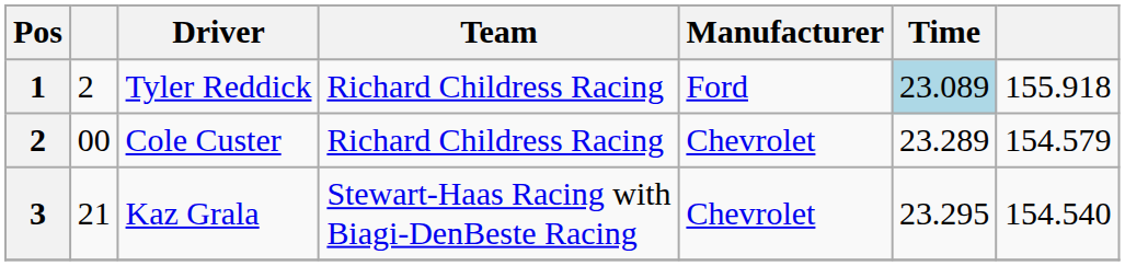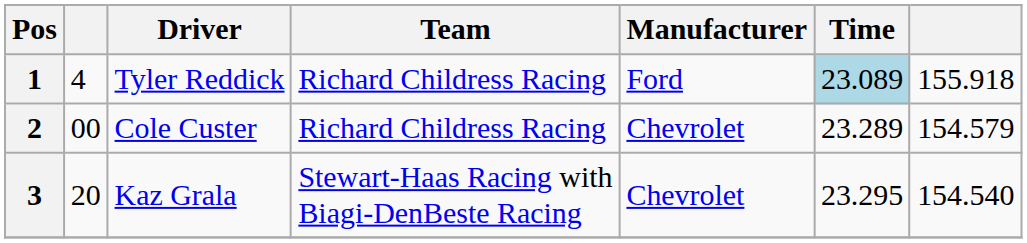 <table class="wikitable" style="font-size:95%">
 <tr>
 <th>Pos</th>
 <th></th>
 <th>Driver</th>
 <th>Team</th>
 <th>Manufacturer</th>
 <th>Time</th>
 <th></th>
 </tr>
 <tr>
 <th>1</th>
-<td>2</td>
+<td>4</td>
 <td><a href='#'>Tyler Reddick</a></td>
 <td><a href='#'>Richard Childress Racing</a></td>
 <td><a href='#'>Ford</a></td>
 <td style="background: lightblue;">23.089</td>
 <td>155.918</td>
 </tr>
 <tr>
 <th>2</th>
 <td>00</td>
 <td><a href='#'>Cole Custer</a></td>
 <td><a href='#'>Richard Childress Racing</a></td>
 <td><a href='#'>Chevrolet</a></td>
 <td>23.289</td>
 <td>154.579</td>
 </tr>
 <tr>
 <th>3</th>
-<td>21</td>
+<td>20</td>
 <td><a href='#'>Kaz Grala</a></td>
 <td><a href='#'>Stewart-Haas Racing</a> with <br> <a href='#'>Biagi-DenBeste Racing</a></td>
 <td><a href='#'>Chevrolet</a></td>
 <td>23.295</td>
 <td>154.540</td>
 </tr>
 <tr>
 </tr>
 </table>
